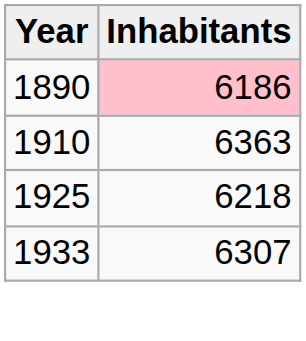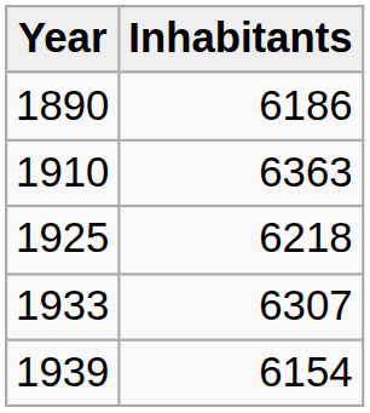 <table class="wikitable floatleft" style="clear:none;">
 <tr>
 <th style="background:#efefef;">Year</th>
 <th style="background:#efefef;">Inhabitants</th>
 </tr>
 <tr>
 <td>1890</td>
-<td align="right" style="background: pink;">6186</td>
+<td align="right">6186</td>
 </tr>
 <tr>
 <td>1910</td>
 <td align="right">6363</td>
 </tr>
 <tr>
 <td>1925</td>
 <td align="right">6218</td>
 </tr>
 <tr>
 <td>1933</td>
 <td align="right">6307</td>
 </tr>
+<tr>
+<td>1939</td>
+<td align="right">6154</td>
+</tr>
 </table>
